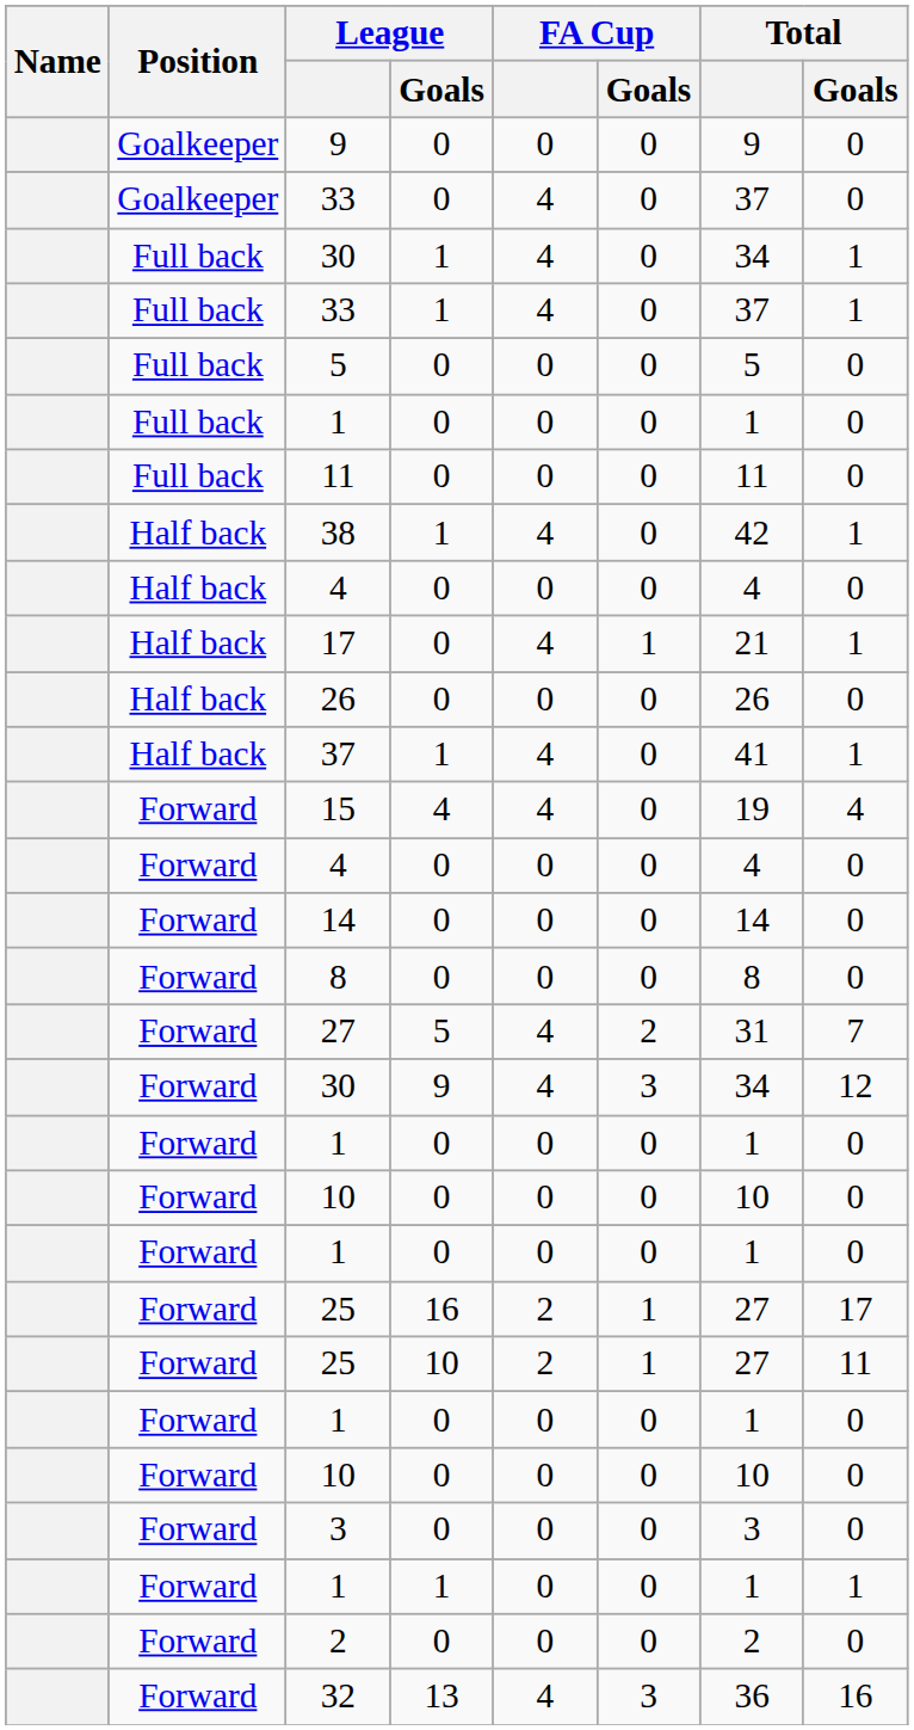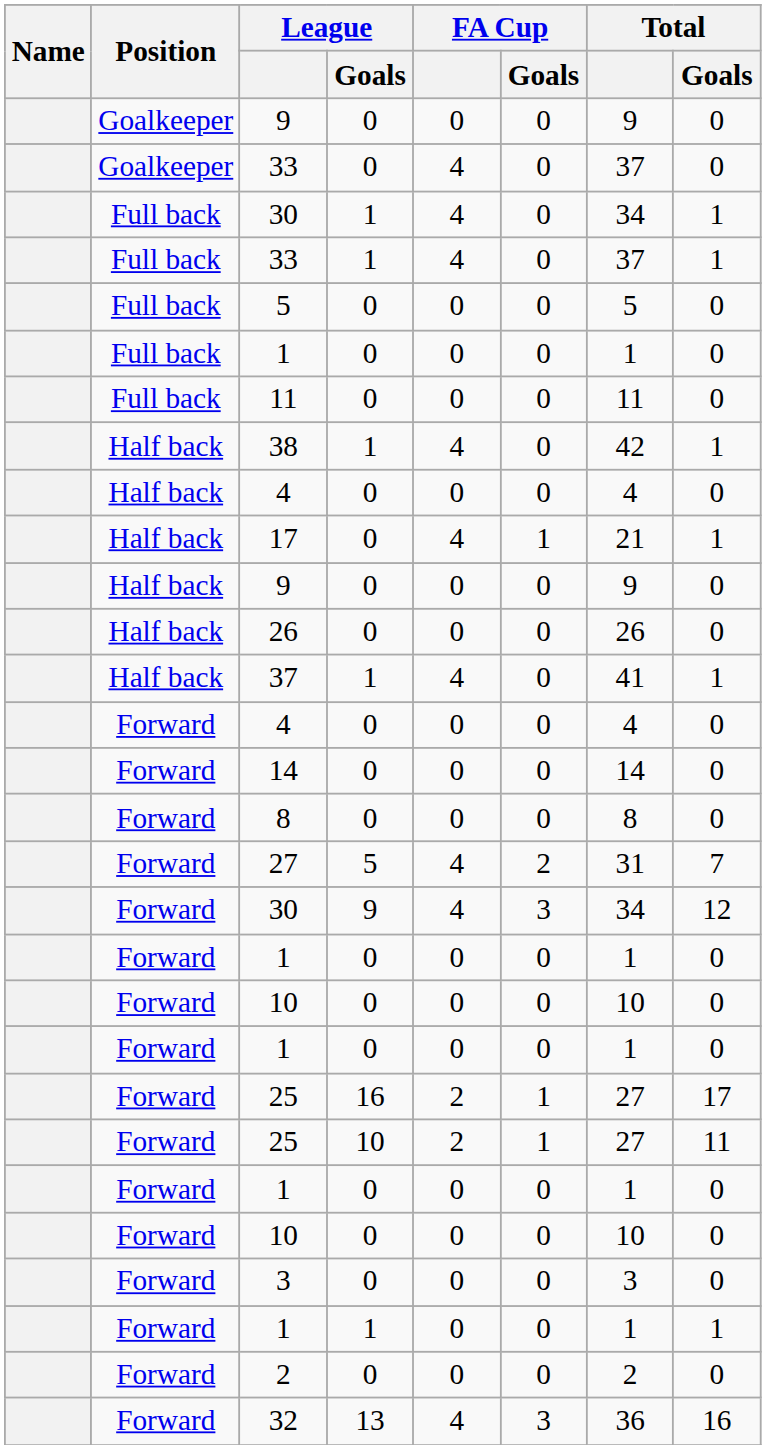 <table class="wikitable sortable plainrowheaders" style=text-align:center>
 <tr class="unsortable">
 <th scope=col rowspan=2>Name</th>
 <th scope=col rowspan=2>Position</th>
 <th scope=col colspan=2><a href='#'>League</a></th>
 <th scope=col colspan=2><a href='#'>FA Cup</a></th>
 <th scope=col colspan=2>Total</th>
 </tr>
 <tr>
 <th width=40 scope=col></th>
 <th width=40 scope=col>Goals</th>
 <th width=40 scope=col></th>
 <th width=40 scope=col>Goals</th>
 <th width=40 scope=col></th>
 <th width=40 scope=col>Goals</th>
 </tr>
 <tr>
 <th scope="row"></th>
 <td data-sort-value="1"><a href='#'>Goalkeeper</a></td>
 <td>9</td>
 <td>0</td>
 <td>0</td>
 <td>0</td>
 <td>9</td>
 <td>0</td>
 </tr>
 <tr>
 <th scope="row"></th>
 <td data-sort-value="1"><a href='#'>Goalkeeper</a></td>
 <td>33</td>
 <td>0</td>
 <td>4</td>
 <td>0</td>
 <td>37</td>
 <td>0</td>
 </tr>
 <tr>
 <th scope="row"></th>
 <td data-sort-value="2"><a href='#'>Full back</a></td>
 <td>30</td>
 <td>1</td>
 <td>4</td>
 <td>0</td>
 <td>34</td>
 <td>1</td>
 </tr>
 <tr>
 <th scope="row"></th>
 <td data-sort-value="2"><a href='#'>Full back</a></td>
 <td>33</td>
 <td>1</td>
 <td>4</td>
 <td>0</td>
 <td>37</td>
 <td>1</td>
 </tr>
 <tr>
 <th scope="row"></th>
 <td data-sort-value="2"><a href='#'>Full back</a></td>
 <td>5</td>
 <td>0</td>
 <td>0</td>
 <td>0</td>
 <td>5</td>
 <td>0</td>
 </tr>
 <tr>
 <th scope="row"></th>
 <td data-sort-value="2"><a href='#'>Full back</a></td>
 <td>1</td>
 <td>0</td>
 <td>0</td>
 <td>0</td>
 <td>1</td>
 <td>0</td>
 </tr>
 <tr>
 <th scope="row"></th>
 <td data-sort-value="2"><a href='#'>Full back</a></td>
 <td>11</td>
 <td>0</td>
 <td>0</td>
 <td>0</td>
 <td>11</td>
 <td>0</td>
 </tr>
 <tr>
 <th scope="row"></th>
 <td data-sort-value="3"><a href='#'>Half back</a></td>
 <td>38</td>
 <td>1</td>
 <td>4</td>
 <td>0</td>
 <td>42</td>
 <td>1</td>
 </tr>
 <tr>
 <th scope="row"></th>
 <td data-sort-value="3"><a href='#'>Half back</a></td>
 <td>4</td>
 <td>0</td>
 <td>0</td>
 <td>0</td>
 <td>4</td>
 <td>0</td>
 </tr>
 <tr>
 <th scope="row"></th>
 <td data-sort-value="3"><a href='#'>Half back</a></td>
 <td>17</td>
 <td>0</td>
 <td>4</td>
 <td>1</td>
 <td>21</td>
 <td>1</td>
 </tr>
 <tr>
 <th scope="row"></th>
 <td data-sort-value="3"><a href='#'>Half back</a></td>
+<td>9</td>
+<td>0</td>
+<td>0</td>
+<td>0</td>
+<td>9</td>
+<td>0</td>
+</tr>
+<tr>
+<th scope="row"></th>
+<td data-sort-value="3"><a href='#'>Half back</a></td>
 <td>26</td>
 <td>0</td>
 <td>0</td>
 <td>0</td>
 <td>26</td>
 <td>0</td>
 </tr>
 <tr>
 <th scope="row"></th>
 <td data-sort-value="3"><a href='#'>Half back</a></td>
 <td>37</td>
 <td>1</td>
 <td>4</td>
 <td>0</td>
 <td>41</td>
 <td>1</td>
-</tr>
-<tr>
-<th scope="row"></th>
-<td data-sort-value="4"><a href='#'>Forward</a></td>
-<td>15</td>
-<td>4</td>
-<td>4</td>
-<td>0</td>
-<td>19</td>
-<td>4</td>
 </tr>
 <tr>
 <th scope="row"></th>
 <td data-sort-value="4"><a href='#'>Forward</a></td>
 <td>4</td>
 <td>0</td>
 <td>0</td>
 <td>0</td>
 <td>4</td>
 <td>0</td>
 </tr>
 <tr>
 <th scope="row"></th>
 <td data-sort-value="4"><a href='#'>Forward</a></td>
 <td>14</td>
 <td>0</td>
 <td>0</td>
 <td>0</td>
 <td>14</td>
 <td>0</td>
 </tr>
 <tr>
 <th scope="row"></th>
 <td data-sort-value="4"><a href='#'>Forward</a></td>
 <td>8</td>
 <td>0</td>
 <td>0</td>
 <td>0</td>
 <td>8</td>
 <td>0</td>
 </tr>
 <tr>
 <th scope="row"></th>
 <td data-sort-value="4"><a href='#'>Forward</a></td>
 <td>27</td>
 <td>5</td>
 <td>4</td>
 <td>2</td>
 <td>31</td>
 <td>7</td>
 </tr>
 <tr>
 <th scope="row"></th>
 <td data-sort-value="4"><a href='#'>Forward</a></td>
 <td>30</td>
 <td>9</td>
 <td>4</td>
 <td>3</td>
 <td>34</td>
 <td>12</td>
 </tr>
 <tr>
 <th scope="row"></th>
 <td data-sort-value="4"><a href='#'>Forward</a></td>
 <td>1</td>
 <td>0</td>
 <td>0</td>
 <td>0</td>
 <td>1</td>
 <td>0</td>
 </tr>
 <tr>
 <th scope="row"></th>
 <td data-sort-value="4"><a href='#'>Forward</a></td>
 <td>10</td>
 <td>0</td>
 <td>0</td>
 <td>0</td>
 <td>10</td>
 <td>0</td>
 </tr>
 <tr>
 <th scope="row"></th>
 <td data-sort-value="4"><a href='#'>Forward</a></td>
 <td>1</td>
 <td>0</td>
 <td>0</td>
 <td>0</td>
 <td>1</td>
 <td>0</td>
 </tr>
 <tr>
 <th scope="row"></th>
 <td data-sort-value="4"><a href='#'>Forward</a></td>
 <td>25</td>
 <td>16</td>
 <td>2</td>
 <td>1</td>
 <td>27</td>
 <td>17</td>
 </tr>
 <tr>
 <th scope="row"> </th>
 <td data-sort-value="4"><a href='#'>Forward</a></td>
 <td>25</td>
 <td>10</td>
 <td>2</td>
 <td>1</td>
 <td>27</td>
 <td>11</td>
 </tr>
 <tr>
 <th scope="row"></th>
 <td data-sort-value="4"><a href='#'>Forward</a></td>
 <td>1</td>
 <td>0</td>
 <td>0</td>
 <td>0</td>
 <td>1</td>
 <td>0</td>
 </tr>
 <tr>
 <th scope="row"></th>
 <td data-sort-value="4"><a href='#'>Forward</a></td>
 <td>10</td>
 <td>0</td>
 <td>0</td>
 <td>0</td>
 <td>10</td>
 <td>0</td>
 </tr>
 <tr>
 <th scope="row"></th>
 <td data-sort-value="4"><a href='#'>Forward</a></td>
 <td>3</td>
 <td>0</td>
 <td>0</td>
 <td>0</td>
 <td>3</td>
 <td>0</td>
 </tr>
 <tr>
 <th scope="row"> </th>
 <td data-sort-value="4"><a href='#'>Forward</a></td>
 <td>1</td>
 <td>1</td>
 <td>0</td>
 <td>0</td>
 <td>1</td>
 <td>1</td>
 </tr>
 <tr>
 <th scope="row"></th>
 <td data-sort-value="4"><a href='#'>Forward</a></td>
 <td>2</td>
 <td>0</td>
 <td>0</td>
 <td>0</td>
 <td>2</td>
 <td>0</td>
 </tr>
 <tr>
 <th scope="row"></th>
 <td data-sort-value="4"><a href='#'>Forward</a></td>
 <td>32</td>
 <td>13</td>
 <td>4</td>
 <td>3</td>
 <td>36</td>
 <td>16</td>
 </tr>
 </table>
